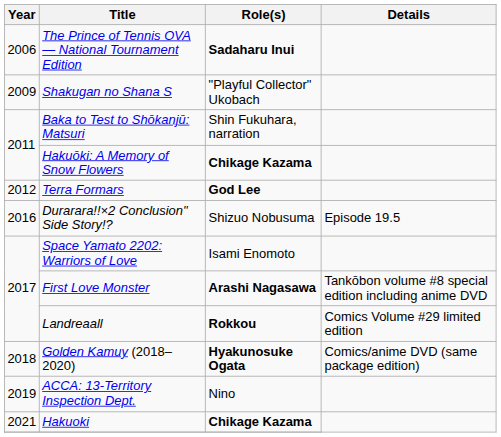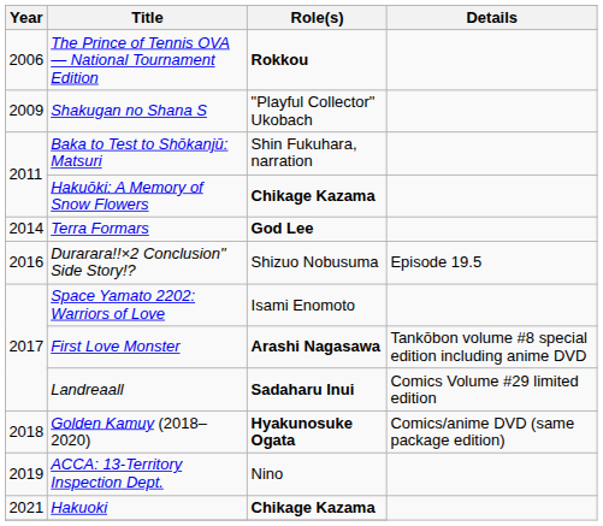 <table class="wikitable">
 <tr>
 <th>Year</th>
 <th>Title</th>
 <th>Role(s)</th>
 <th>Details</th>
 </tr>
 <tr>
 <td>2006</td>
 <td><em><a href='#'>The Prince of Tennis OVA — National Tournament Edition</a></em></td>
-<td><strong>Sadaharu Inui</strong></td>
+<td><strong>Rokkou</strong></td>
 <td></td>
 </tr>
 <tr>
 <td>2009</td>
 <td><em><a href='#'>Shakugan no Shana S</a></em></td>
 <td>"Playful Collector" Ukobach</td>
 <td></td>
 </tr>
 <tr>
 <td rowspan="2">2011</td>
 <td><em><a href='#'>Baka to Test to Shōkanjū: Matsuri</a></em></td>
 <td>Shin Fukuhara, narration</td>
 <td></td>
 </tr>
 <tr>
 <td><em><a href='#'>Hakuōki: A Memory of Snow Flowers</a></em></td>
 <td><strong>Chikage Kazama</strong></td>
 <td></td>
 </tr>
 <tr>
-<td>2012</td>
+<td>2014</td>
 <td><em><a href='#'>Terra Formars</a></em></td>
 <td><strong>God Lee</strong></td>
 <td></td>
 </tr>
 <tr>
 <td>2016</td>
 <td><em>Durarara!!×2 Conclusion" Side Story!?</em></td>
 <td>Shizuo Nobusuma</td>
 <td>Episode 19.5</td>
 </tr>
 <tr>
 <td rowspan="3">2017</td>
 <td><em><a href='#'>Space Yamato 2202: Warriors of Love</a></em></td>
 <td>Isami Enomoto</td>
 <td></td>
 </tr>
 <tr>
 <td><em><a href='#'>First Love Monster</a></em></td>
 <td><strong>Arashi Nagasawa</strong></td>
 <td>Tankōbon volume #8 special edition including anime DVD</td>
 </tr>
 <tr>
 <td><em>Landreaall</em></td>
-<td><strong>Rokkou</strong></td>
+<td><strong>Sadaharu Inui</strong></td>
 <td>Comics Volume #29 limited edition</td>
 </tr>
 <tr>
 <td>2018</td>
 <td><em><a href='#'>Golden Kamuy</a></em> (2018–2020)</td>
 <td><strong>Hyakunosuke Ogata</strong></td>
 <td>Comics/anime DVD (same package edition)</td>
 </tr>
 <tr>
 <td>2019</td>
 <td><em><a href='#'>ACCA: 13-Territory Inspection Dept.</a></em></td>
 <td>Nino</td>
 <td></td>
 </tr>
 <tr>
 <td>2021</td>
 <td><em><a href='#'>Hakuoki</a></em></td>
 <td><strong>Chikage Kazama</strong></td>
 </tr>
 <tr>
 </tr>
 </table>
